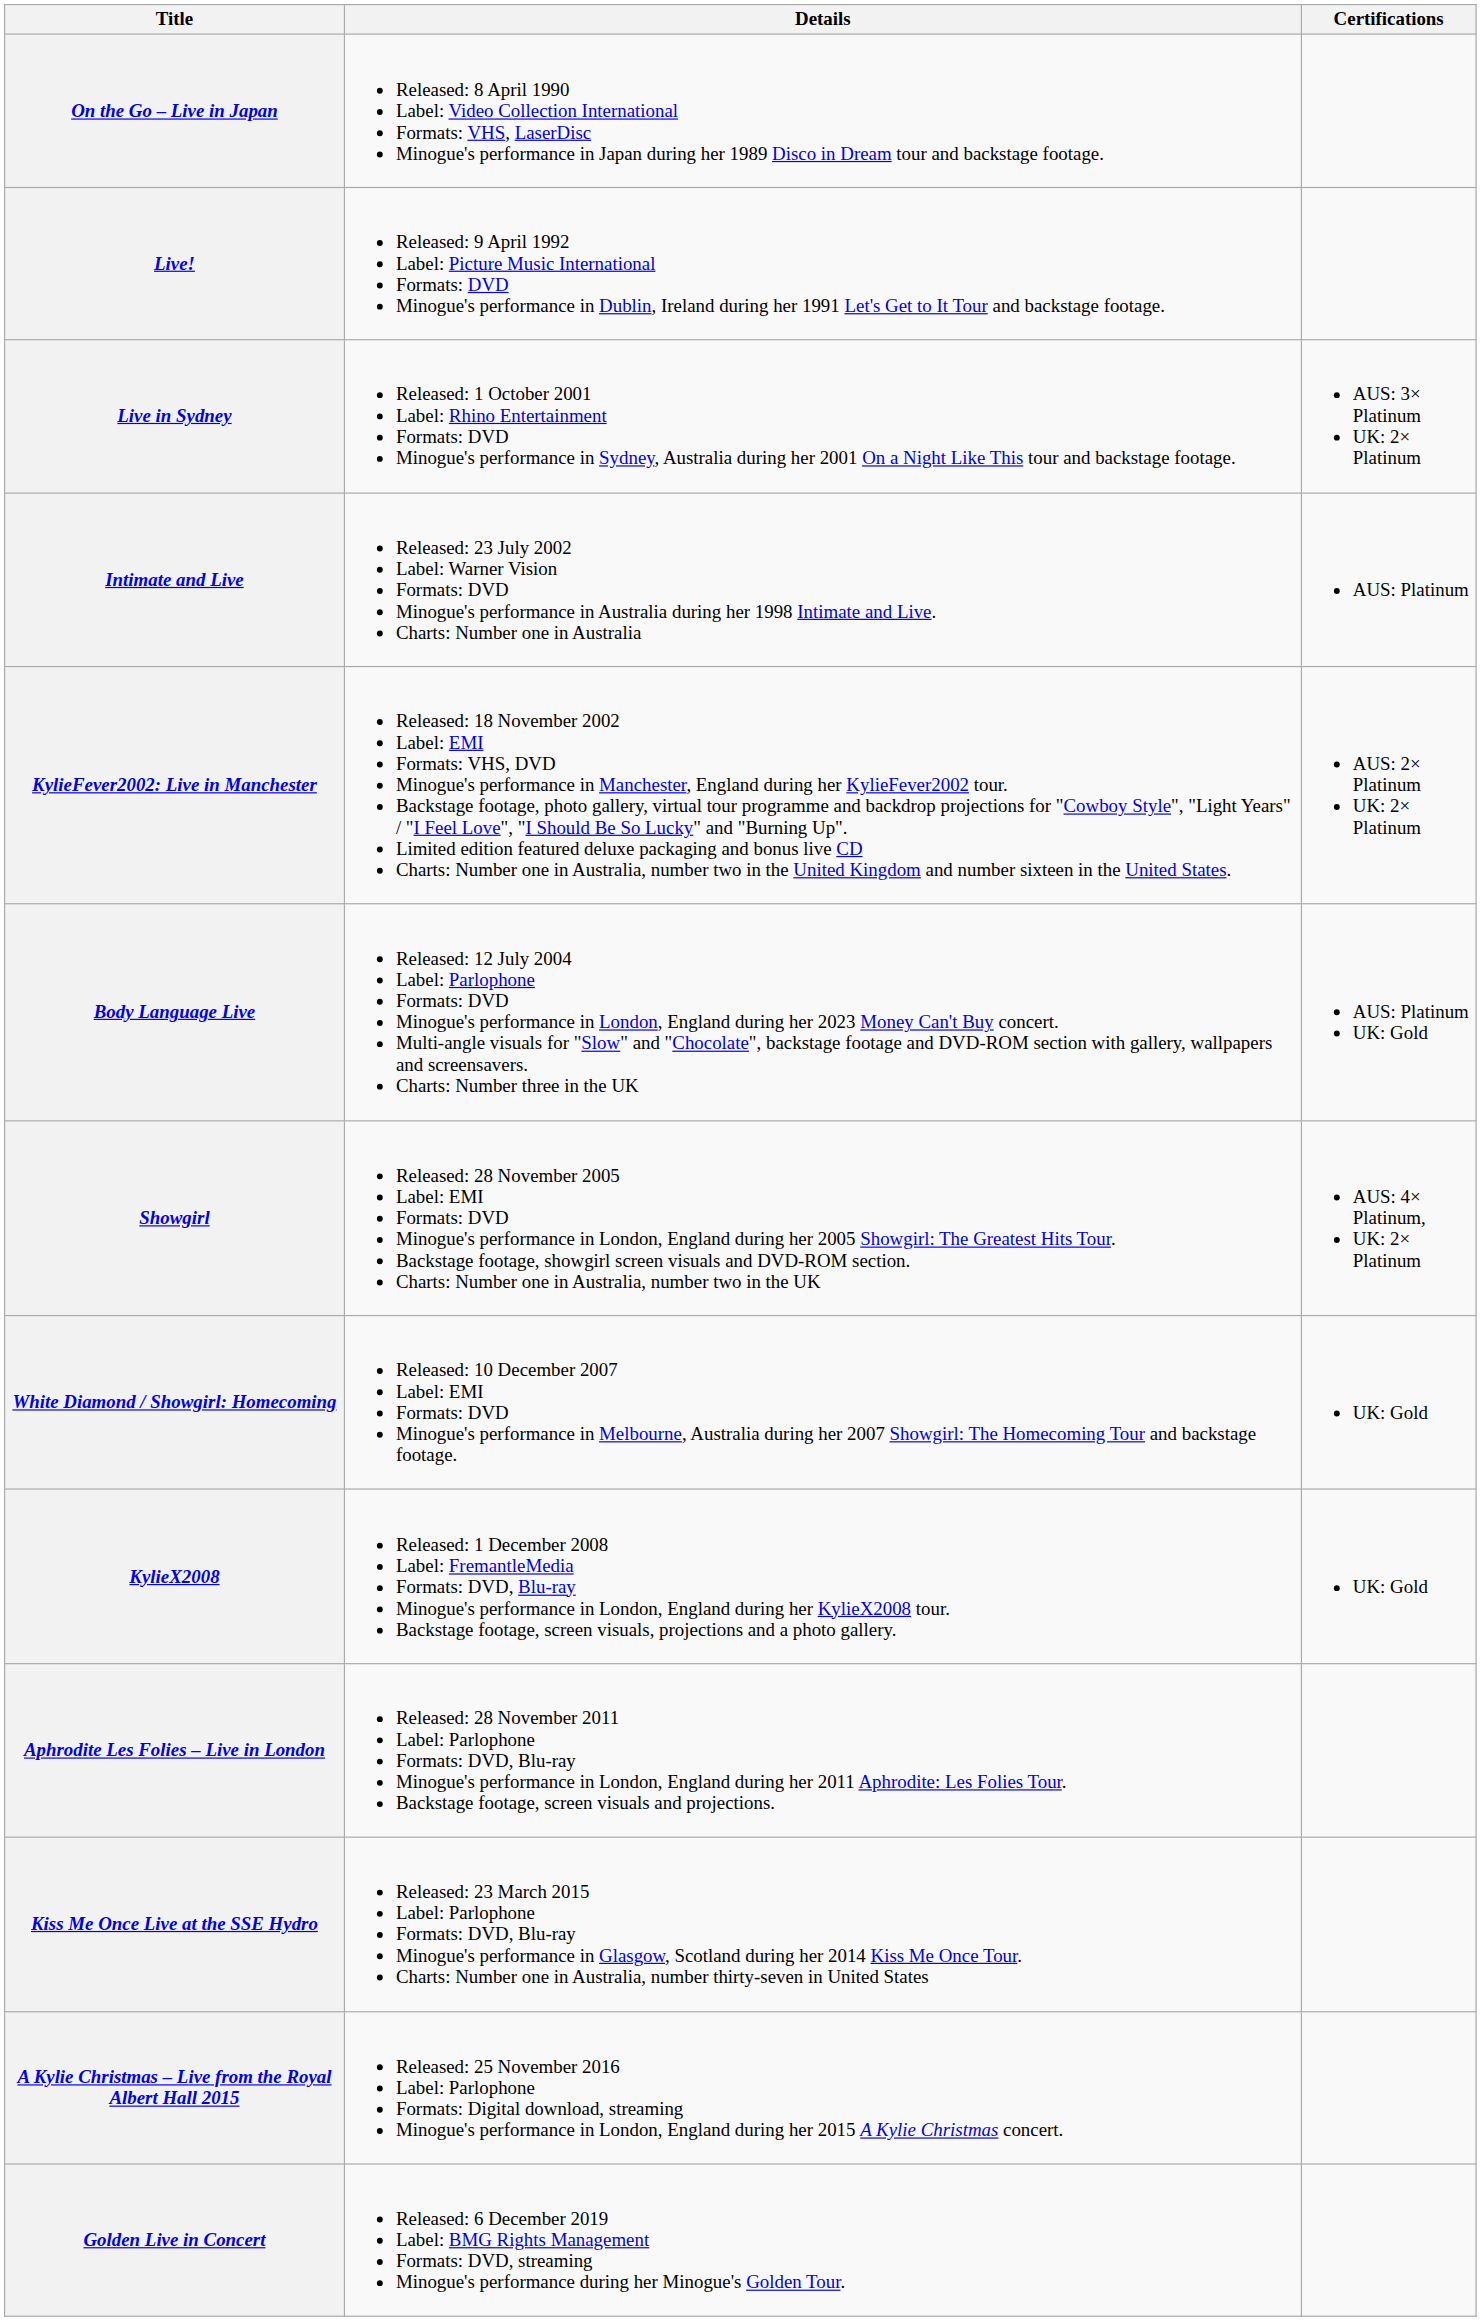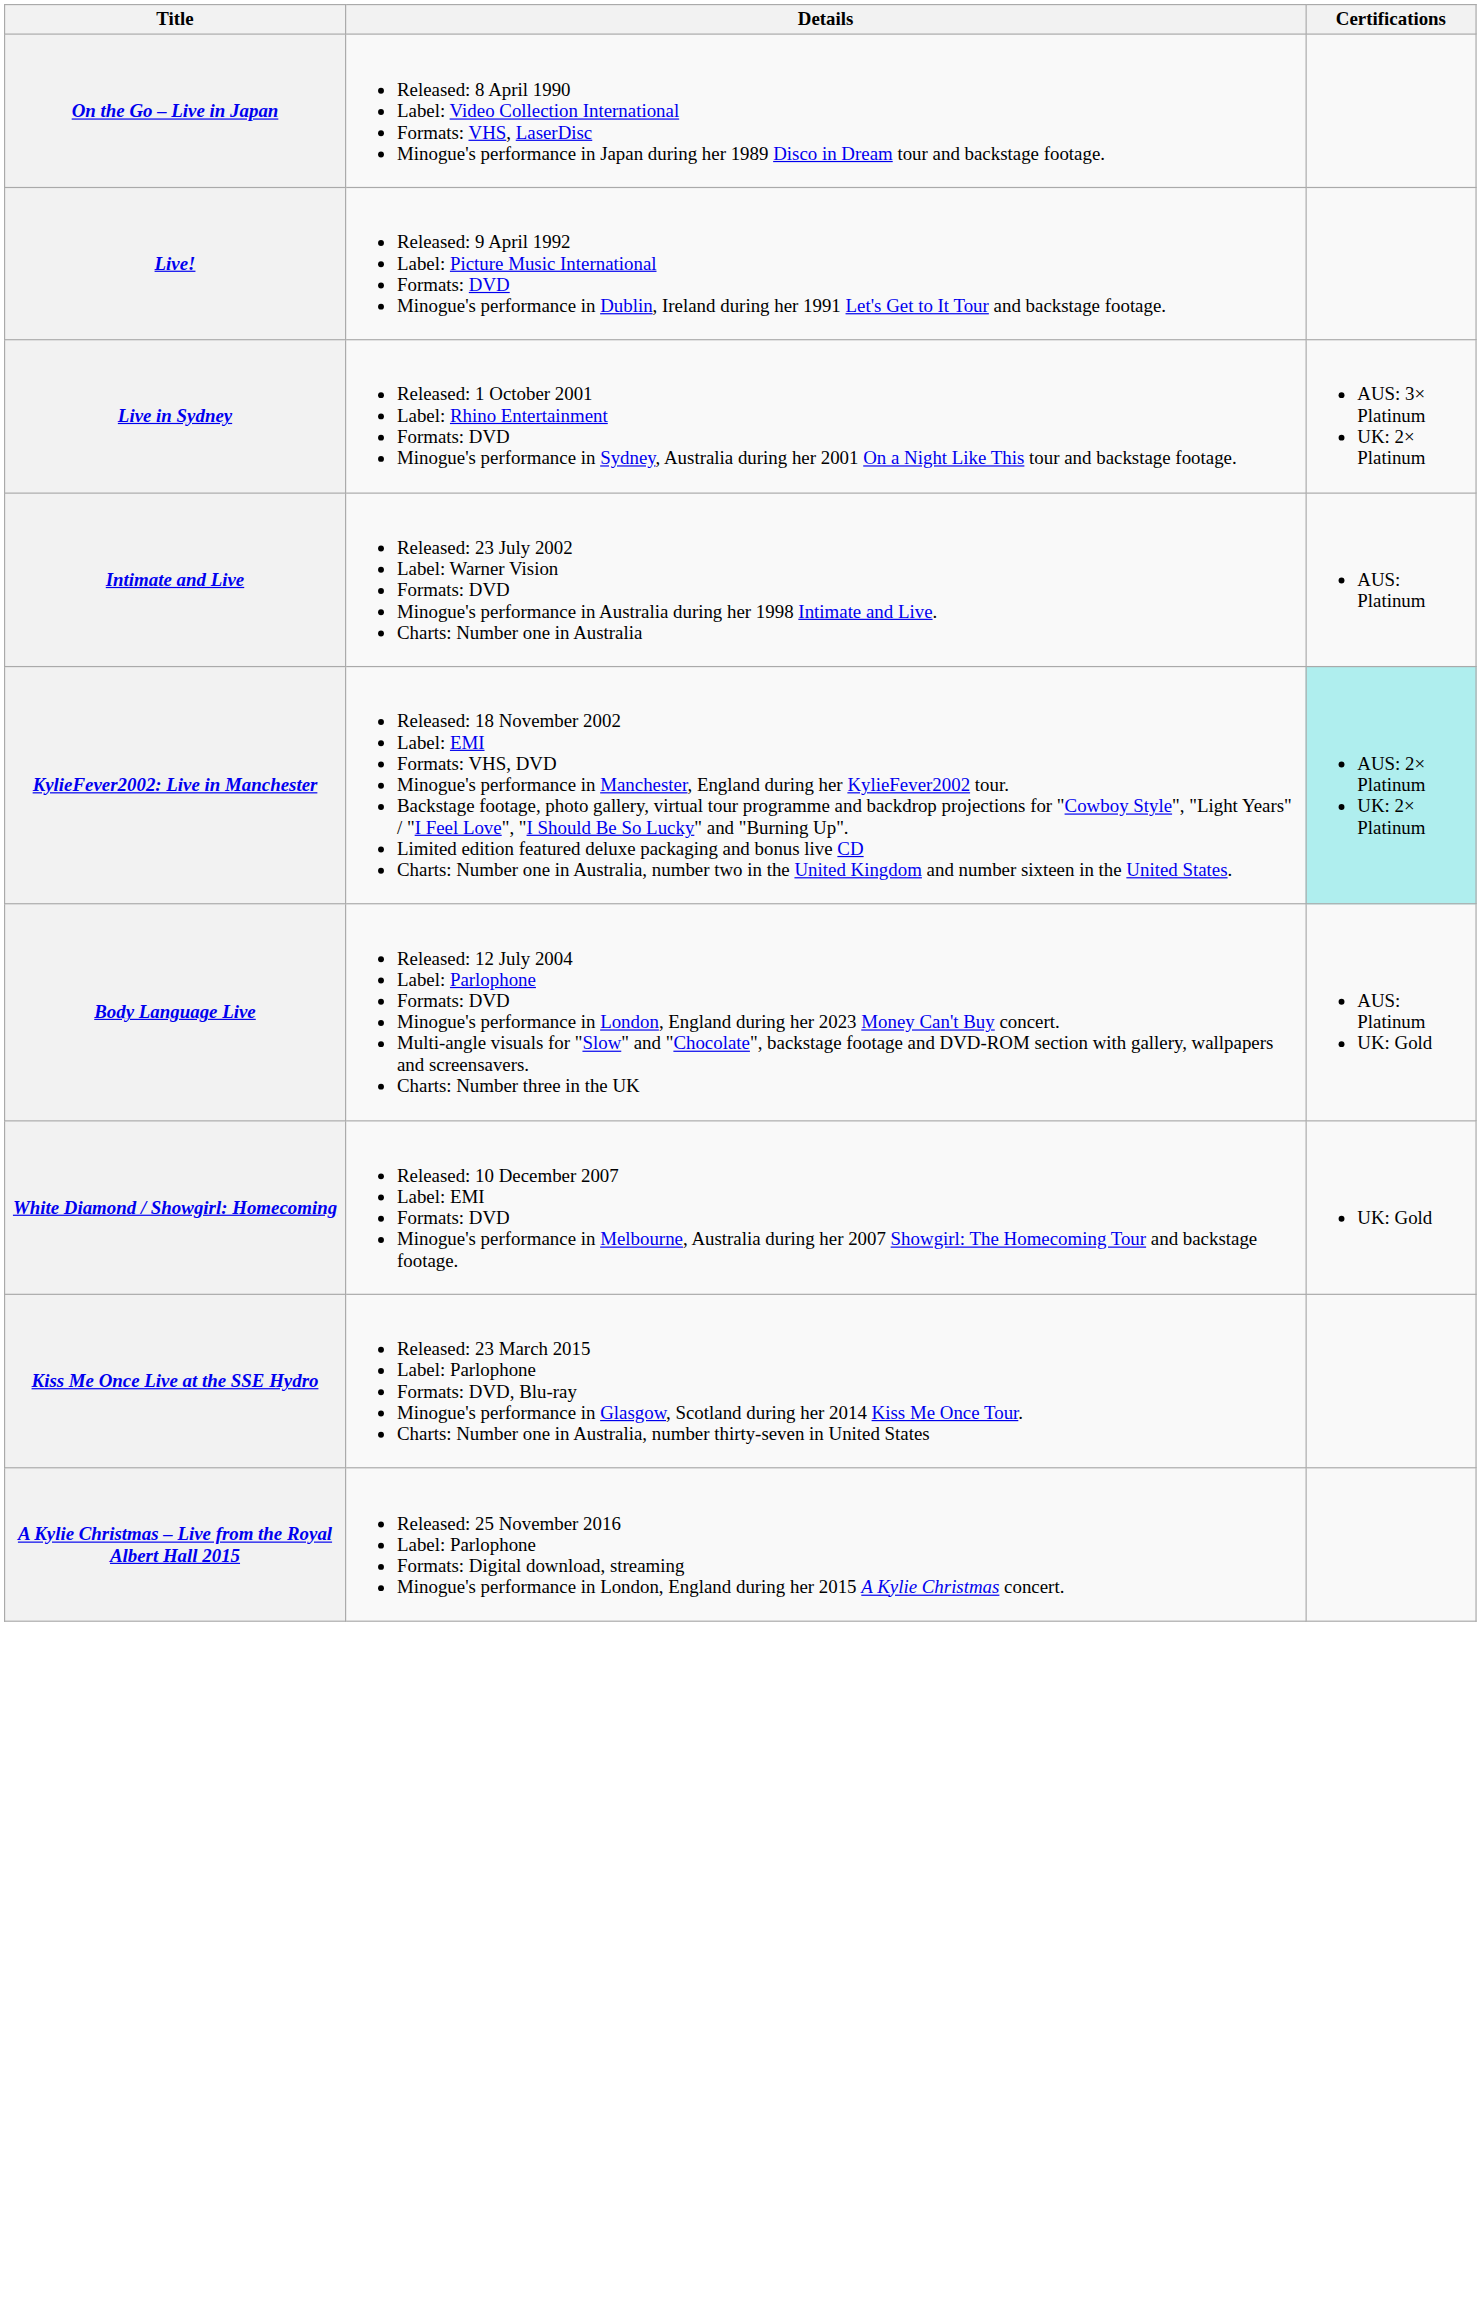 <table class="wikitable plainrowheaders">
 <tr>
 <th>Title</th>
 <th>Details</th>
 <th>Certifications</th>
 </tr>
 <tr>
 <th scope=row><em><a href='#'>On the Go – Live in Japan</a></em></th>
 <td><br><ul><li>Released: 8 April 1990</li><li>Label: <a href='#'>Video Collection International</a></li><li>Formats: <a href='#'>VHS</a>, <a href='#'>LaserDisc</a></li><li>Minogue's performance in Japan during her 1989 <a href='#'>Disco in Dream</a> tour and backstage footage.</li></ul></td>
 <td></td>
 </tr>
 <tr>
 <th scope=row><em><a href='#'>Live!</a></em></th>
 <td><br><ul><li>Released: 9 April 1992</li><li>Label: <a href='#'>Picture Music International</a></li><li>Formats: <a href='#'>DVD</a></li><li>Minogue's performance in <a href='#'>Dublin</a>, Ireland during her 1991 <a href='#'>Let's Get to It Tour</a> and backstage footage.</li></ul></td>
 <td></td>
 </tr>
 <tr>
 <th scope=row><em><a href='#'>Live in Sydney</a></em></th>
 <td><br><ul><li>Released: 1 October 2001</li><li>Label: <a href='#'>Rhino Entertainment</a></li><li>Formats: DVD</li><li>Minogue's performance in <a href='#'>Sydney</a>, Australia during her 2001 <a href='#'>On a Night Like This</a> tour and backstage footage.</li></ul></td>
 <td><br><ul><li>AUS: 3× Platinum</li><li>UK: 2× Platinum</li></ul></td>
 </tr>
 <tr>
 <th scope=row><em><a href='#'>Intimate and Live</a></em></th>
 <td><br><ul><li>Released: 23 July 2002</li><li>Label: Warner Vision</li><li>Formats: DVD</li><li>Minogue's performance in Australia during her 1998 <a href='#'>Intimate and Live</a>.</li><li>Charts: Number one in Australia</li></ul></td>
 <td><br><ul><li>AUS: Platinum</li></ul></td>
 </tr>
 <tr>
 <th scope=row><em><a href='#'>KylieFever2002: Live in Manchester</a></em></th>
 <td><br><ul><li>Released: 18 November 2002</li><li>Label: <a href='#'>EMI</a></li><li>Formats: VHS, DVD</li><li>Minogue's performance in <a href='#'>Manchester</a>, England during her <a href='#'>KylieFever2002</a> tour.</li><li>Backstage footage, photo gallery, virtual tour programme and backdrop projections for "<a href='#'>Cowboy Style</a>", "Light Years" / "<a href='#'>I Feel Love</a>", "<a href='#'>I Should Be So Lucky</a>" and "Burning Up".</li><li>Limited edition featured deluxe packaging and bonus live <a href='#'>CD</a></li><li>Charts: Number one in Australia, number two in the <a href='#'>United Kingdom</a> and number sixteen in the <a href='#'>United States</a>.</li></ul></td>
-<td><br><ul><li>AUS: 2× Platinum</li><li>UK: 2× Platinum</li></ul></td>
+<td style="background: paleturquoise;"><br><ul><li>AUS: 2× Platinum</li><li>UK: 2× Platinum</li></ul></td>
 </tr>
 <tr>
 <th scope=row><em><a href='#'>Body Language Live</a></em></th>
 <td><br><ul><li>Released: 12 July 2004</li><li>Label: <a href='#'>Parlophone</a></li><li>Formats: DVD</li><li>Minogue's performance in <a href='#'>London</a>, England during her 2023 <a href='#'>Money Can't Buy</a> concert.</li><li>Multi-angle visuals for "<a href='#'>Slow</a>" and "<a href='#'>Chocolate</a>", backstage footage and DVD-ROM section with gallery, wallpapers and screensavers.</li><li>Charts: Number three in the UK</li></ul></td>
 <td><br><ul><li>AUS: Platinum</li><li>UK: Gold</li></ul></td>
 </tr>
 <tr>
-<th scope=row><em><a href='#'>Showgirl</a></em></th>
-<td><br><ul><li>Released: 28 November 2005</li><li>Label: EMI</li><li>Formats: DVD</li><li>Minogue's performance in London, England during her 2005 <a href='#'>Showgirl: The Greatest Hits Tour</a>.</li><li>Backstage footage, showgirl screen visuals and DVD-ROM section.</li><li>Charts: Number one in Australia, number two in the UK</li></ul></td>
-<td><br><ul><li>AUS: 4× Platinum,</li><li>UK: 2× Platinum</li></ul></td>
-</tr>
-<tr>
 <th scope=row><em><a href='#'>White Diamond / Showgirl: Homecoming</a></em></th>
 <td><br><ul><li>Released: 10 December 2007</li><li>Label: EMI</li><li>Formats: DVD</li><li>Minogue's performance in <a href='#'>Melbourne</a>, Australia during her 2007 <a href='#'>Showgirl: The Homecoming Tour</a> and backstage footage.</li></ul></td>
 <td><br><ul><li>UK: Gold</li></ul></td>
-</tr>
-<tr>
-<th scope=row><em><a href='#'>KylieX2008</a></em></th>
-<td><br><ul><li>Released: 1 December 2008</li><li>Label: <a href='#'>FremantleMedia</a></li><li>Formats: DVD, <a href='#'>Blu-ray</a></li><li>Minogue's performance in London, England during her <a href='#'>KylieX2008</a> tour.</li><li>Backstage footage, screen visuals, projections and a photo gallery.</li></ul></td>
-<td><br><ul><li>UK: Gold</li></ul></td>
-</tr>
-<tr>
-<th scope=row><em><a href='#'>Aphrodite Les Folies – Live in London</a></em></th>
-<td><br><ul><li>Released: 28 November 2011</li><li>Label: Parlophone</li><li>Formats: DVD, Blu-ray</li><li>Minogue's performance in London, England during her 2011 <a href='#'>Aphrodite: Les Folies Tour</a>.</li><li>Backstage footage, screen visuals and projections.</li></ul></td>
-<td></td>
 </tr>
 <tr>
 <th scope=row><em><a href='#'>Kiss Me Once Live at the SSE Hydro</a></em></th>
 <td><br><ul><li>Released: 23 March 2015</li><li>Label: Parlophone</li><li>Formats: DVD, Blu-ray</li><li>Minogue's performance in <a href='#'>Glasgow</a>, Scotland during her 2014 <a href='#'>Kiss Me Once Tour</a>.</li><li>Charts: Number one in Australia, number thirty-seven in United States</li></ul></td>
 <td></td>
 </tr>
 <tr>
 <th scope=row><em><a href='#'>A Kylie Christmas – Live from the Royal Albert Hall 2015</a></em></th>
 <td><br><ul><li>Released: 25 November 2016</li><li>Label: Parlophone</li><li>Formats: Digital download, streaming</li><li>Minogue's performance in London, England during her 2015 <em><a href='#'>A Kylie Christmas</a></em> concert.</li></ul></td>
 <td></td>
 </tr>
-<tr>
-<th scope=row><em><a href='#'>Golden Live in Concert</a></em></th>
-<td><br><ul><li>Released: 6 December 2019</li><li>Label: <a href='#'>BMG Rights Management</a></li><li>Formats: DVD, streaming</li><li>Minogue's performance during her Minogue's <a href='#'>Golden Tour</a>.</li></ul></td>
-<td></td>
-</tr>
 </table>
